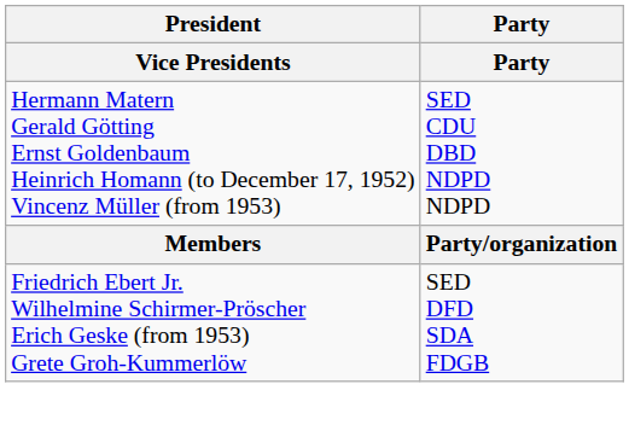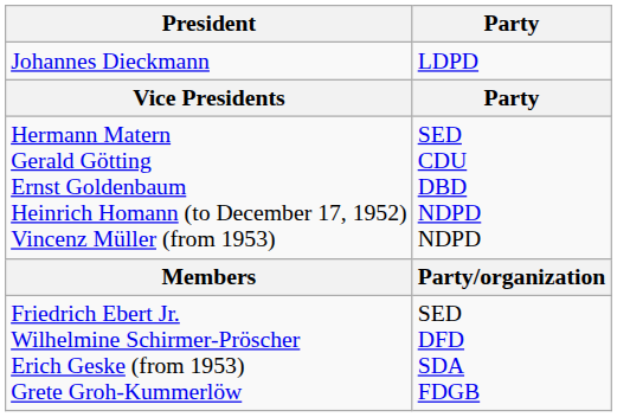 <table class="wikitable">
 <tr>
 <th>President</th>
 <th>Party</th>
+</tr>
+<tr>
+<td><a href='#'>Johannes Dieckmann</a></td>
+<td><a href='#'>LDPD</a></td>
 </tr>
 <tr>
 <th>Vice Presidents</th>
 <th>Party</th>
 </tr>
 <tr>
 <td><a href='#'>Hermann Matern</a><br><a href='#'>Gerald Götting</a><br><a href='#'>Ernst Goldenbaum</a><br><a href='#'>Heinrich Homann</a> (to December 17, 1952)<br><a href='#'>Vincenz Müller</a> (from 1953)</td>
 <td><a href='#'>SED</a><br><a href='#'>CDU</a><br><a href='#'>DBD</a><br><a href='#'>NDPD</a><br>NDPD</td>
 </tr>
 <tr>
 <th>Members</th>
 <th>Party/organization</th>
 </tr>
 <tr>
 <td><a href='#'>Friedrich Ebert Jr.</a><br><a href='#'>Wilhelmine Schirmer-Pröscher</a><br><a href='#'>Erich Geske</a> (from 1953)<br><a href='#'>Grete Groh-Kummerlöw</a></td>
 <td>SED<br><a href='#'>DFD</a><br><a href='#'>SDA</a><br><a href='#'>FDGB</a></td>
 </tr>
 </table>
